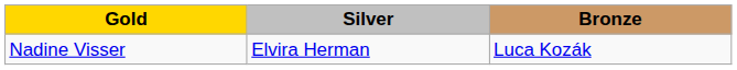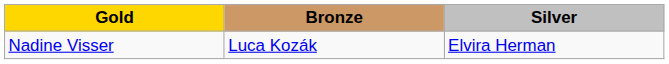 <table class="wikitable" style="text-align:left">
 <tr align="center">
 <td width=200 bgcolor=gold><strong>Gold</strong></td>
+<td width=200 bgcolor=CC9966><strong>Bronze</strong></td>
 <td width=200 bgcolor=silver><strong>Silver</strong></td>
-<td width=200 bgcolor=CC9966><strong>Bronze</strong></td>
 </tr>
 <tr>
 <td><a href='#'>Nadine Visser</a><br></td>
+<td><a href='#'>Luca Kozák</a><br></td>
 <td><a href='#'>Elvira Herman</a><br></td>
-<td><a href='#'>Luca Kozák</a><br></td>
 </tr>
 </table>
